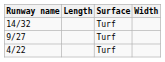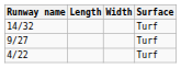 <table class="wikitable">
 <tr>
 <th>Runway name</th>
 <th>Length</th>
+<th>Width</th>
 <th>Surface</th>
-<th>Width</th>
 </tr>
 <tr>
 <td>14/32</td>
 <td></td>
+<td></td>
 <td>Turf</td>
-<td></td>
 </tr>
 <tr>
 <td>9/27</td>
 <td></td>
+<td></td>
 <td>Turf</td>
-<td></td>
 </tr>
 <tr>
 <td>4/22</td>
 <td></td>
+<td></td>
 <td>Turf</td>
-<td></td>
 </tr>
 </table>
